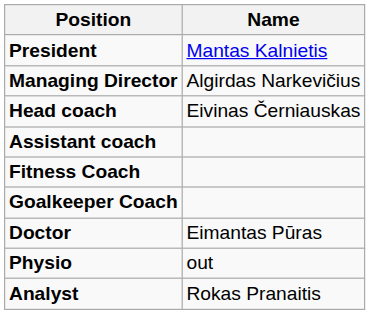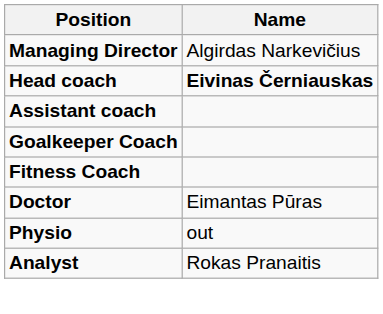 <table class="wikitable">
 <tr>
 <th>Position</th>
 <th>Name</th>
-</tr>
-<tr>
-<td><strong>President</strong></td>
-<td> <a href='#'>Mantas Kalnietis</a></td>
 </tr>
 <tr>
 <td><strong>Managing Director</strong></td>
 <td> Algirdas Narkevičius</td>
 </tr>
 <tr>
 <td><strong>Head coach</strong></td>
-<td> Eivinas Černiauskas</td>
+<td><strong> Eivinas Černiauskas</strong></td>
 </tr>
 <tr>
 <td><strong>Assistant coach</strong></td>
 <td></td>
 </tr>
 <tr>
-<td><strong>Fitness Coach</strong></td>
+<td><strong>Goalkeeper Coach</strong></td>
 <td></td>
 </tr>
 <tr>
-<td><strong>Goalkeeper Coach</strong></td>
+<td><strong>Fitness Coach</strong></td>
 <td></td>
 </tr>
 <tr>
 <td><strong>Doctor</strong></td>
 <td> Eimantas Pūras</td>
 </tr>
 <tr>
 <td><strong>Physio</strong></td>
 <td> out</td>
 </tr>
 <tr>
 <td><strong>Analyst</strong></td>
 <td> Rokas Pranaitis</td>
 </tr>
 </table>
